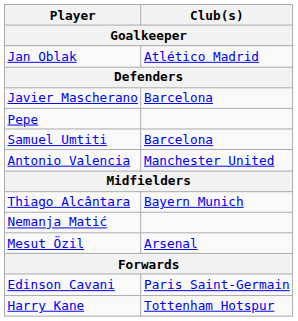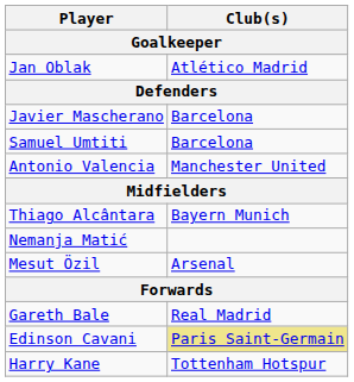 <table class="wikitable mw-collapsible mw-collapsed">
 <tr>
 <th>Player</th>
 <th>Club(s)</th>
 </tr>
 <tr>
 <th colspan="2">Goalkeeper</th>
 </tr>
 <tr>
 <td> <a href='#'>Jan Oblak</a></td>
 <td> <a href='#'>Atlético Madrid</a></td>
 </tr>
 <tr>
 <th colspan="2">Defenders</th>
 </tr>
 <tr>
 <td> <a href='#'>Javier Mascherano</a></td>
 <td> <a href='#'>Barcelona</a></td>
-</tr>
-<tr>
-<td> <a href='#'>Pepe</a></td>
-<td></td>
 </tr>
 <tr>
 <td> <a href='#'>Samuel Umtiti</a></td>
 <td> <a href='#'>Barcelona</a></td>
 </tr>
 <tr>
 <td> <a href='#'>Antonio Valencia</a></td>
 <td> <a href='#'>Manchester United</a></td>
 </tr>
 <tr>
 <th colspan="2">Midfielders</th>
 </tr>
 <tr>
 <td> <a href='#'>Thiago Alcântara</a></td>
 <td> <a href='#'>Bayern Munich</a></td>
 </tr>
 <tr>
 <td> <a href='#'>Nemanja Matić</a></td>
 <td></td>
 </tr>
 <tr>
 <td> <a href='#'>Mesut Özil</a></td>
 <td> <a href='#'>Arsenal</a></td>
 </tr>
 <tr>
 <th colspan="2">Forwards</th>
 </tr>
 <tr>
+<td> <a href='#'>Gareth Bale</a></td>
+<td> <a href='#'>Real Madrid</a></td>
+</tr>
+<tr>
 <td> <a href='#'>Edinson Cavani</a></td>
-<td> <a href='#'>Paris Saint-Germain</a></td>
+<td style="background: khaki;"> <a href='#'>Paris Saint-Germain</a></td>
 </tr>
 <tr>
 <td> <a href='#'>Harry Kane</a></td>
 <td> <a href='#'>Tottenham Hotspur</a></td>
 </tr>
 </table>
